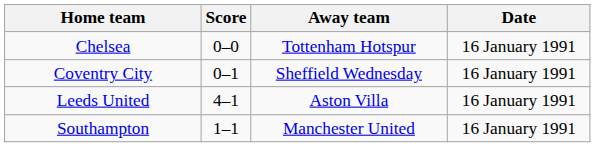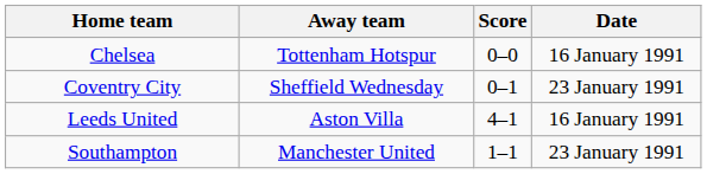 <table class="wikitable" style="text-align:center;">
 <tr>
 <th width=175>Home team</th>
+<th width=175>Away team</th>
 <th width=20>Score</th>
-<th width=175>Away team</th>
 <th width=125>Date</th>
 </tr>
 <tr>
 <td><a href='#'>Chelsea</a></td>
+<td><a href='#'>Tottenham Hotspur</a></td>
 <td>0–0</td>
-<td><a href='#'>Tottenham Hotspur</a></td>
 <td>16 January 1991</td>
 </tr>
 <tr>
 <td><a href='#'>Coventry City</a></td>
+<td><a href='#'>Sheffield Wednesday</a></td>
 <td>0–1</td>
-<td><a href='#'>Sheffield Wednesday</a></td>
-<td>16 January 1991</td>
+<td>23 January 1991</td>
 </tr>
 <tr>
 <td><a href='#'>Leeds United</a></td>
+<td><a href='#'>Aston Villa</a></td>
 <td>4–1</td>
-<td><a href='#'>Aston Villa</a></td>
 <td>16 January 1991</td>
 </tr>
 <tr>
 <td><a href='#'>Southampton</a></td>
+<td><a href='#'>Manchester United</a></td>
 <td>1–1</td>
-<td><a href='#'>Manchester United</a></td>
-<td>16 January 1991</td>
+<td>23 January 1991</td>
 </tr>
 </table>
